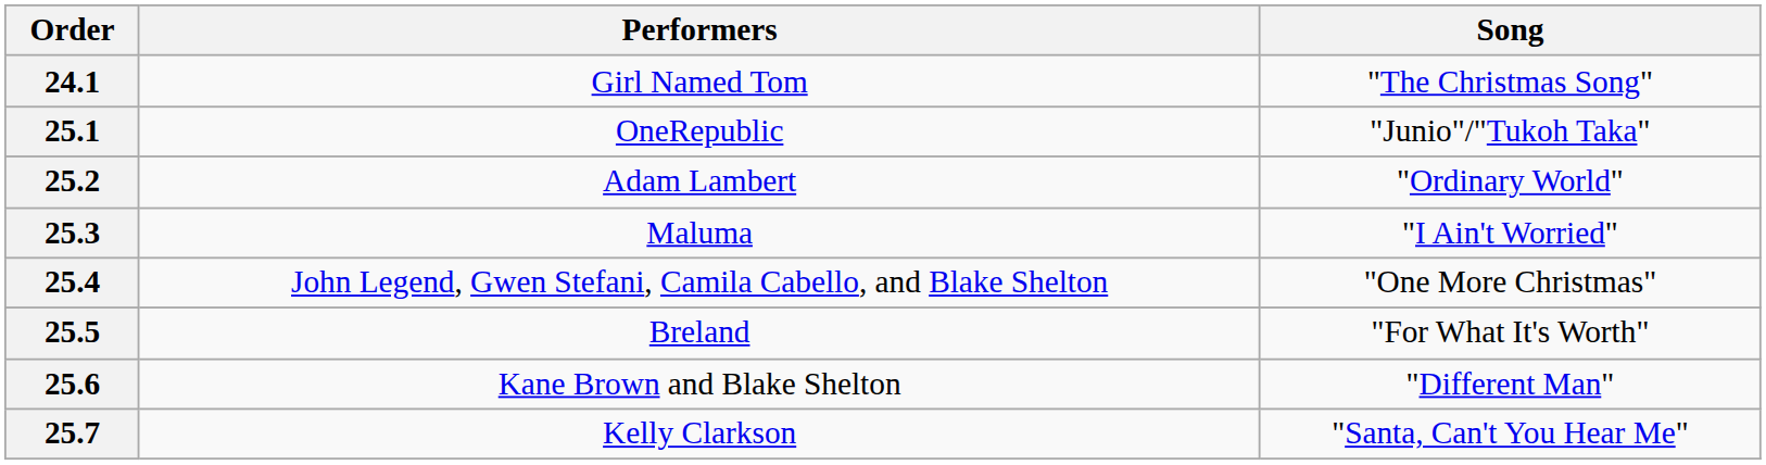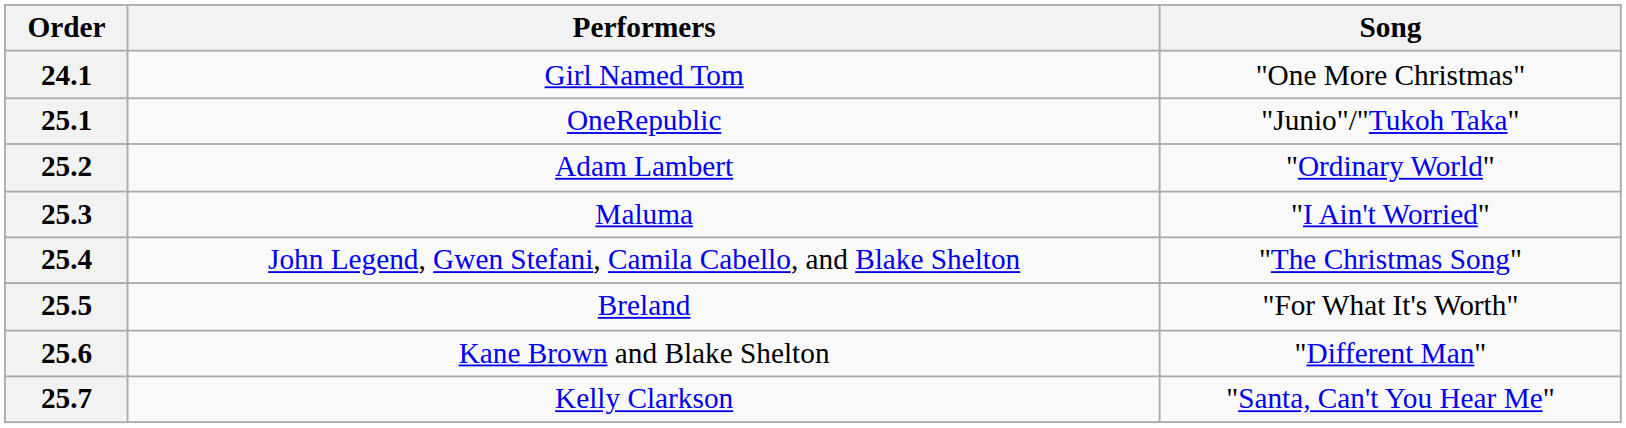 <table class="wikitable" style="text-align:center; width:100%">
 <tr>
 <th>Order</th>
 <th>Performers</th>
 <th>Song</th>
 </tr>
 <tr>
 <th>24.1</th>
 <td><a href='#'>Girl Named Tom</a></td>
-<td>"<a href='#'>The Christmas Song</a>"</td>
+<td>"One More Christmas"</td>
 </tr>
 <tr>
 <th>25.1</th>
 <td><a href='#'>OneRepublic</a></td>
 <td>"Junio"/"<a href='#'>Tukoh Taka</a>"</td>
 </tr>
 <tr>
 <th>25.2</th>
 <td><a href='#'>Adam Lambert</a></td>
 <td>"<a href='#'>Ordinary World</a>"</td>
 </tr>
 <tr>
 <th>25.3</th>
 <td><a href='#'>Maluma</a></td>
 <td>"<a href='#'>I Ain't Worried</a>"</td>
 </tr>
 <tr>
 <th>25.4</th>
 <td><a href='#'>John Legend</a>, <a href='#'>Gwen Stefani</a>, <a href='#'>Camila Cabello</a>, and <a href='#'>Blake Shelton</a></td>
-<td>"One More Christmas"</td>
+<td>"<a href='#'>The Christmas Song</a>"</td>
 </tr>
 <tr>
 <th>25.5</th>
 <td><a href='#'>Breland</a></td>
 <td>"For What It's Worth"</td>
 </tr>
 <tr>
 <th>25.6</th>
 <td><a href='#'>Kane Brown</a> and Blake Shelton</td>
 <td>"<a href='#'>Different Man</a>"</td>
 </tr>
 <tr>
 <th>25.7</th>
 <td><a href='#'>Kelly Clarkson</a></td>
 <td>"<a href='#'>Santa, Can't You Hear Me</a>"</td>
 </tr>
 </table>
